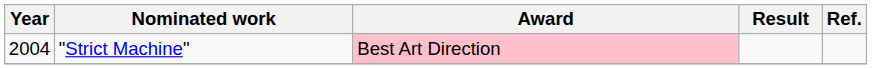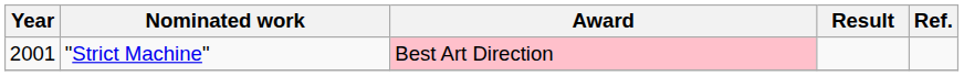 <table class="wikitable">
 <tr>
 <th>Year</th>
 <th width="250">Nominated work</th>
 <th width="325">Award</th>
 <th width="65">Result</th>
 <th>Ref.</th>
 </tr>
 <tr>
-<td align="center">2004</td>
+<td align="center">2001</td>
 <td>"<a href='#'>Strict Machine</a>"</td>
 <td style="background: pink;">Best Art Direction</td>
 <td></td>
 <td align="center"></td>
 </tr>
 <tr>
 </tr>
 </table>
